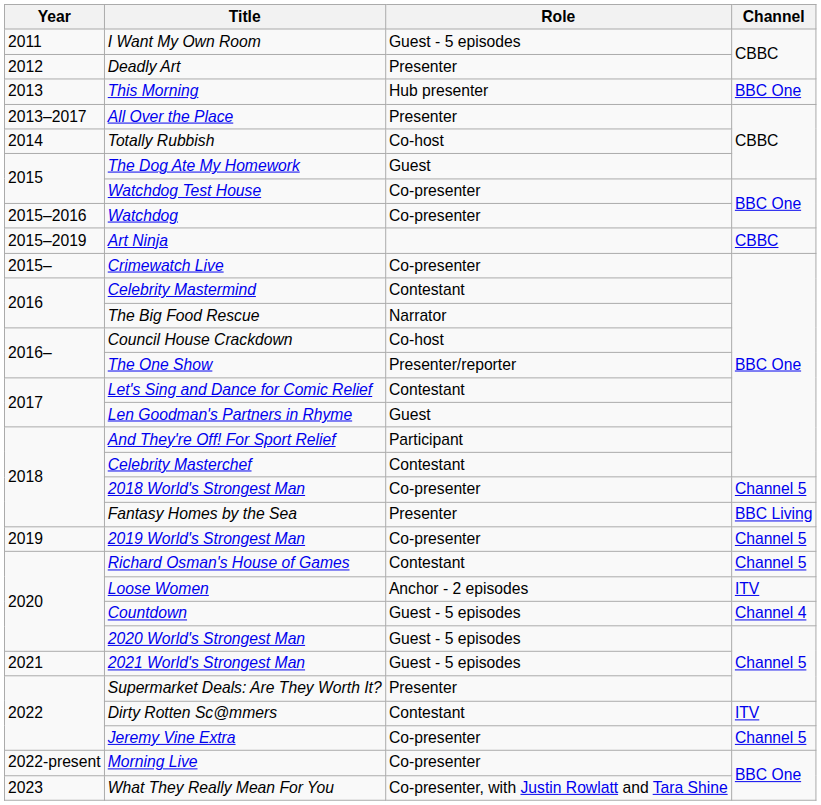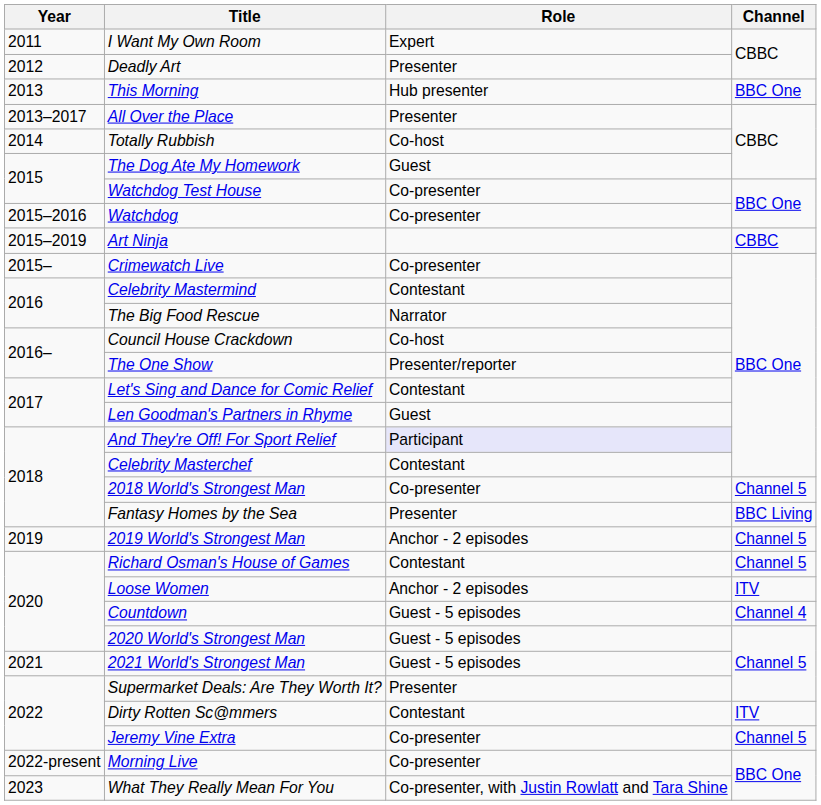 <table class="wikitable">
 <tr>
 <th>Year</th>
 <th>Title</th>
 <th>Role</th>
 <th>Channel</th>
 </tr>
 <tr>
 <td>2011</td>
 <td><em>I Want My Own Room</em></td>
-<td>Guest - 5 episodes</td>
+<td>Expert</td>
 <td rowspan="2">CBBC</td>
 </tr>
 <tr>
 <td>2012</td>
 <td><em>Deadly Art</em></td>
 <td>Presenter</td>
 </tr>
 <tr>
 <td>2013</td>
 <td><em><a href='#'>This Morning</a></em></td>
 <td>Hub presenter</td>
 <td><a href='#'>BBC One</a></td>
 </tr>
 <tr>
 <td>2013–2017</td>
 <td><em><a href='#'>All Over the Place</a></em></td>
 <td>Presenter</td>
 <td rowspan="3">CBBC</td>
 </tr>
 <tr>
 <td>2014</td>
 <td><em>Totally Rubbish</em></td>
 <td>Co-host</td>
 </tr>
 <tr>
 <td rowspan="2">2015</td>
 <td><em><a href='#'>The Dog Ate My Homework</a></em></td>
 <td>Guest</td>
 </tr>
 <tr>
 <td><em><a href='#'>Watchdog Test House</a></em></td>
 <td>Co-presenter</td>
 <td rowspan="2"><a href='#'>BBC One</a></td>
 </tr>
 <tr>
 <td>2015–2016</td>
 <td><em><a href='#'>Watchdog</a></em></td>
 <td>Co-presenter</td>
 </tr>
 <tr>
 <td>2015–2019</td>
 <td><em><a href='#'>Art Ninja</a></em></td>
 <td></td>
 <td><a href='#'>CBBC</a></td>
 </tr>
 <tr>
 <td>2015–</td>
 <td><em><a href='#'>Crimewatch Live</a></em></td>
 <td>Co-presenter</td>
 <td rowspan="9"><a href='#'>BBC One</a></td>
 </tr>
 <tr>
 <td rowspan="2">2016</td>
 <td><em><a href='#'>Celebrity Mastermind</a></em></td>
 <td>Contestant</td>
 </tr>
 <tr>
 <td><em>The Big Food Rescue</em></td>
 <td>Narrator</td>
 </tr>
 <tr>
 <td rowspan=2>2016–</td>
 <td><em>Council House Crackdown</em></td>
 <td>Co-host</td>
 </tr>
 <tr>
 <td><em><a href='#'>The One Show</a></em></td>
 <td>Presenter/reporter</td>
 </tr>
 <tr>
 <td rowspan="2">2017</td>
 <td><em><a href='#'>Let's Sing and Dance for Comic Relief</a></em></td>
 <td>Contestant</td>
 </tr>
 <tr>
 <td><em><a href='#'>Len Goodman's Partners in Rhyme</a></em></td>
 <td>Guest</td>
 </tr>
 <tr>
 <td rowspan=4>2018</td>
 <td><a href='#'><em>And They're Off! For Sport Relief</em></a></td>
-<td>Participant</td>
+<td style="background: lavender;">Participant</td>
 </tr>
 <tr>
 <td><em><a href='#'>Celebrity Masterchef</a></em></td>
 <td>Contestant</td>
 </tr>
 <tr>
 <td><em><a href='#'>2018 World's Strongest Man</a></em></td>
 <td>Co-presenter</td>
 <td><a href='#'>Channel 5</a></td>
 </tr>
 <tr>
 <td><em>Fantasy Homes by the Sea</em></td>
 <td>Presenter</td>
 <td><a href='#'>BBC Living</a></td>
 </tr>
 <tr>
 <td>2019</td>
 <td><em><a href='#'>2019 World's Strongest Man</a></em></td>
-<td>Co-presenter</td>
+<td>Anchor - 2 episodes</td>
 <td><a href='#'>Channel 5</a></td>
 </tr>
 <tr>
 <td rowspan="4">2020</td>
 <td><em><a href='#'>Richard Osman's House of Games</a></em></td>
 <td>Contestant</td>
 <td><a href='#'>Channel 5</a></td>
 </tr>
 <tr>
 <td><em><a href='#'>Loose Women</a></em></td>
 <td>Anchor - 2 episodes</td>
 <td><a href='#'>ITV</a></td>
 </tr>
 <tr>
 <td><em><a href='#'>Countdown</a></em></td>
 <td>Guest - 5 episodes</td>
 <td><a href='#'>Channel 4</a></td>
 </tr>
 <tr>
 <td><em><a href='#'>2020 World's Strongest Man</a></em></td>
 <td>Guest - 5 episodes</td>
 <td rowspan="3"><a href='#'>Channel 5</a></td>
 </tr>
 <tr>
 <td>2021</td>
 <td><em><a href='#'>2021 World's Strongest Man</a></em></td>
 <td>Guest - 5 episodes</td>
 </tr>
 <tr>
 <td rowspan="3">2022</td>
 <td><em>Supermarket Deals: Are They Worth It?</em></td>
 <td>Presenter</td>
 </tr>
 <tr>
 <td><em>Dirty Rotten Sc@mmers</em></td>
 <td>Contestant</td>
 <td><a href='#'>ITV</a></td>
 </tr>
 <tr>
 <td><em><a href='#'>Jeremy Vine Extra</a></em></td>
 <td>Co-presenter</td>
 <td><a href='#'>Channel 5</a></td>
 </tr>
 <tr>
 <td>2022-present</td>
 <td><em><a href='#'>Morning Live</a></em></td>
 <td>Co-presenter</td>
 <td rowspan="2"><a href='#'>BBC One</a></td>
 </tr>
 <tr>
 <td>2023</td>
 <td><em>What They Really Mean For You</em></td>
 <td>Co-presenter, with <a href='#'>Justin Rowlatt</a> and <a href='#'>Tara Shine</a></td>
 </tr>
 </table>
